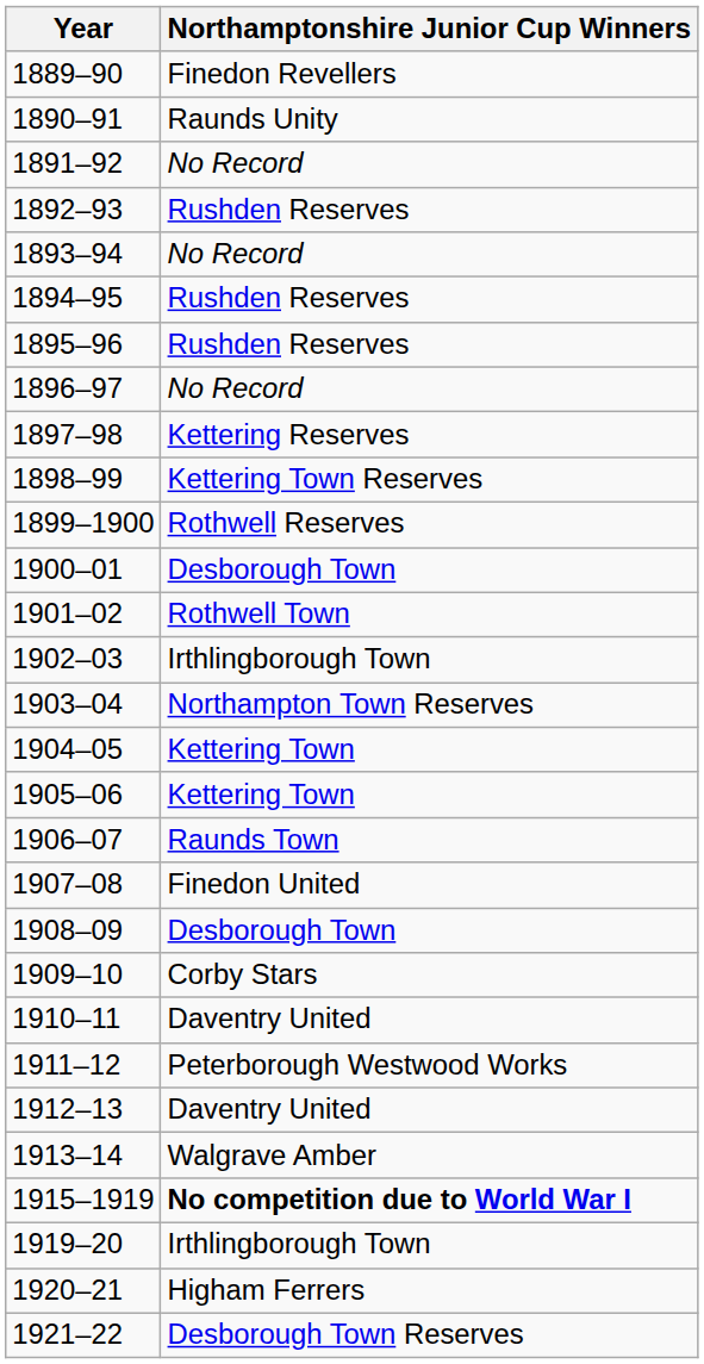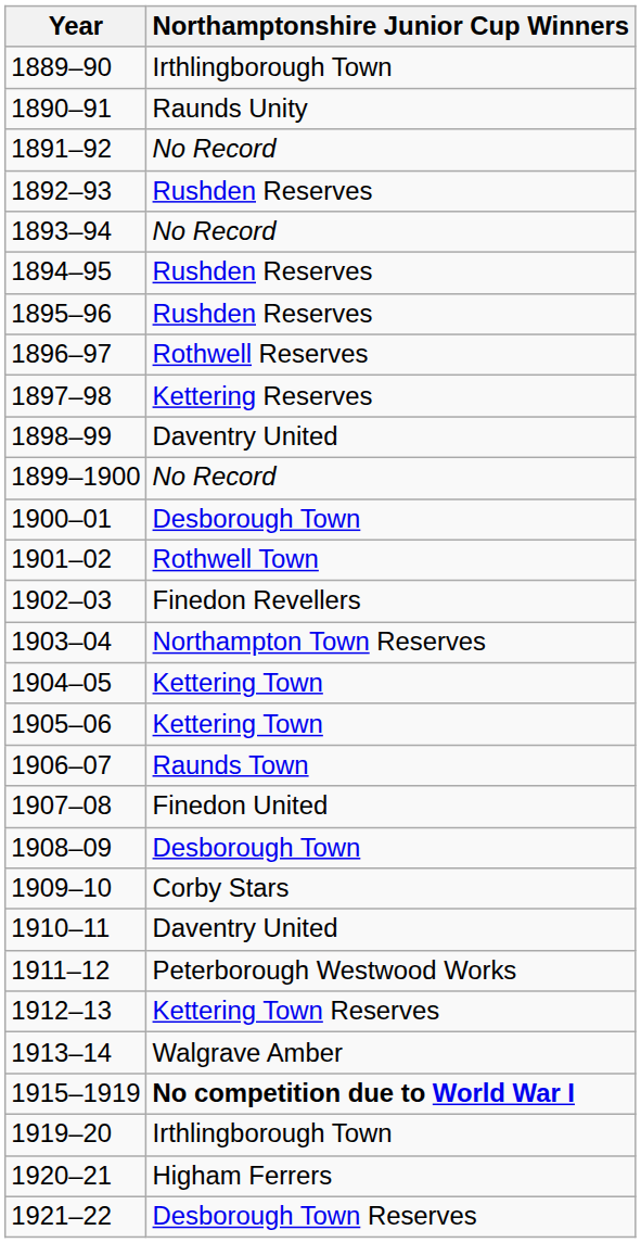 <table class="wikitable" style="float:left; margin-right:1em">
 <tr>
 <th>Year</th>
 <th>Northamptonshire Junior Cup Winners</th>
 </tr>
 <tr>
 <td>1889–90</td>
-<td>Finedon Revellers</td>
+<td>Irthlingborough Town</td>
 </tr>
 <tr>
 <td>1890–91</td>
 <td>Raunds Unity</td>
 </tr>
 <tr>
 <td>1891–92</td>
 <td><em>No Record</em></td>
 </tr>
 <tr>
 <td>1892–93</td>
 <td><a href='#'>Rushden</a> Reserves</td>
 </tr>
 <tr>
 <td>1893–94</td>
 <td><em>No Record</em></td>
 </tr>
 <tr>
 <td>1894–95</td>
 <td><a href='#'>Rushden</a> Reserves</td>
 </tr>
 <tr>
 <td>1895–96</td>
 <td><a href='#'>Rushden</a> Reserves</td>
 </tr>
 <tr>
 <td>1896–97</td>
-<td><em>No Record</em></td>
+<td><a href='#'>Rothwell</a> Reserves</td>
 </tr>
 <tr>
 <td>1897–98</td>
 <td><a href='#'>Kettering</a> Reserves</td>
 </tr>
 <tr>
 <td>1898–99</td>
-<td><a href='#'>Kettering Town</a> Reserves</td>
+<td>Daventry United</td>
 </tr>
 <tr>
 <td>1899–1900</td>
-<td><a href='#'>Rothwell</a> Reserves</td>
+<td><em>No Record</em></td>
 </tr>
 <tr>
 <td>1900–01</td>
 <td><a href='#'>Desborough Town</a></td>
 </tr>
 <tr>
 <td>1901–02</td>
 <td><a href='#'>Rothwell Town</a></td>
 </tr>
 <tr>
 <td>1902–03</td>
-<td>Irthlingborough Town</td>
+<td>Finedon Revellers</td>
 </tr>
 <tr>
 <td>1903–04</td>
 <td><a href='#'>Northampton Town</a> Reserves</td>
 </tr>
 <tr>
 <td>1904–05</td>
 <td><a href='#'>Kettering Town</a></td>
 </tr>
 <tr>
 <td>1905–06</td>
 <td><a href='#'>Kettering Town</a></td>
 </tr>
 <tr>
 <td>1906–07</td>
 <td><a href='#'>Raunds Town</a></td>
 </tr>
 <tr>
 <td>1907–08</td>
 <td>Finedon United</td>
 </tr>
 <tr>
 <td>1908–09</td>
 <td><a href='#'>Desborough Town</a></td>
 </tr>
 <tr>
 <td>1909–10</td>
 <td>Corby Stars</td>
 </tr>
 <tr>
 <td>1910–11</td>
 <td>Daventry United</td>
 </tr>
 <tr>
 <td>1911–12</td>
 <td>Peterborough Westwood Works</td>
 </tr>
 <tr>
 <td>1912–13</td>
-<td>Daventry United</td>
+<td><a href='#'>Kettering Town</a> Reserves</td>
 </tr>
 <tr>
 <td>1913–14</td>
 <td>Walgrave Amber</td>
 </tr>
 <tr>
 <td>1915–1919</td>
 <td><strong>No competition due to <a href='#'>World War&nbsp;I</a></strong></td>
 </tr>
 <tr>
 <td>1919–20</td>
 <td>Irthlingborough Town</td>
 </tr>
 <tr>
 <td>1920–21</td>
 <td>Higham Ferrers</td>
 </tr>
 <tr>
 <td>1921–22</td>
 <td><a href='#'>Desborough Town</a> Reserves</td>
 </tr>
 </table>
